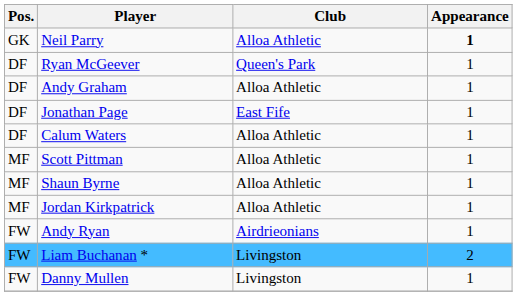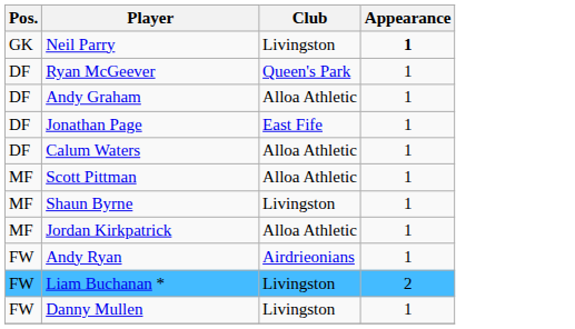 <table class="wikitable">
 <tr>
 <th>Pos.</th>
 <th>Player</th>
 <th>Club</th>
 <th>Appearance</th>
 </tr>
 <tr>
 <td>GK</td>
 <td style="width:200px;"><a href='#'>Neil Parry</a></td>
-<td style="width:200px;"><a href='#'>Alloa Athletic</a></td>
+<td>Livingston</td>
 <td align="center"><strong>1</strong></td>
 </tr>
 <tr>
 <td>DF</td>
 <td><a href='#'>Ryan McGeever</a></td>
 <td><a href='#'>Queen's Park</a></td>
 <td align="center">1</td>
 </tr>
 <tr>
 <td>DF</td>
 <td><a href='#'>Andy Graham</a></td>
 <td>Alloa Athletic</td>
 <td align="center">1</td>
 </tr>
 <tr>
 <td>DF</td>
 <td><a href='#'>Jonathan Page</a></td>
 <td><a href='#'>East Fife</a></td>
 <td align="center">1</td>
 </tr>
 <tr>
 <td>DF</td>
 <td><a href='#'>Calum Waters</a></td>
 <td>Alloa Athletic</td>
 <td align="center">1</td>
 </tr>
 <tr>
 <td>MF</td>
 <td><a href='#'>Scott Pittman</a></td>
 <td>Alloa Athletic</td>
 <td align="center">1</td>
 </tr>
 <tr>
 <td>MF</td>
 <td><a href='#'>Shaun Byrne</a></td>
-<td>Alloa Athletic</td>
+<td>Livingston</td>
 <td align="center">1</td>
 </tr>
 <tr>
 <td>MF</td>
 <td><a href='#'>Jordan Kirkpatrick</a></td>
 <td>Alloa Athletic</td>
 <td align="center">1</td>
 </tr>
 <tr>
 <td>FW</td>
 <td><a href='#'>Andy Ryan</a></td>
 <td><a href='#'>Airdrieonians</a></td>
 <td align="center">1</td>
 </tr>
 <tr style="background:#44bbff;">
 <td>FW</td>
 <td><a href='#'>Liam Buchanan</a> *</td>
 <td>Livingston</td>
 <td align="center">2</td>
 </tr>
 <tr>
 <td>FW</td>
 <td><a href='#'>Danny Mullen</a></td>
 <td>Livingston</td>
 <td align="center">1</td>
 </tr>
 <tr>
 </tr>
 </table>
